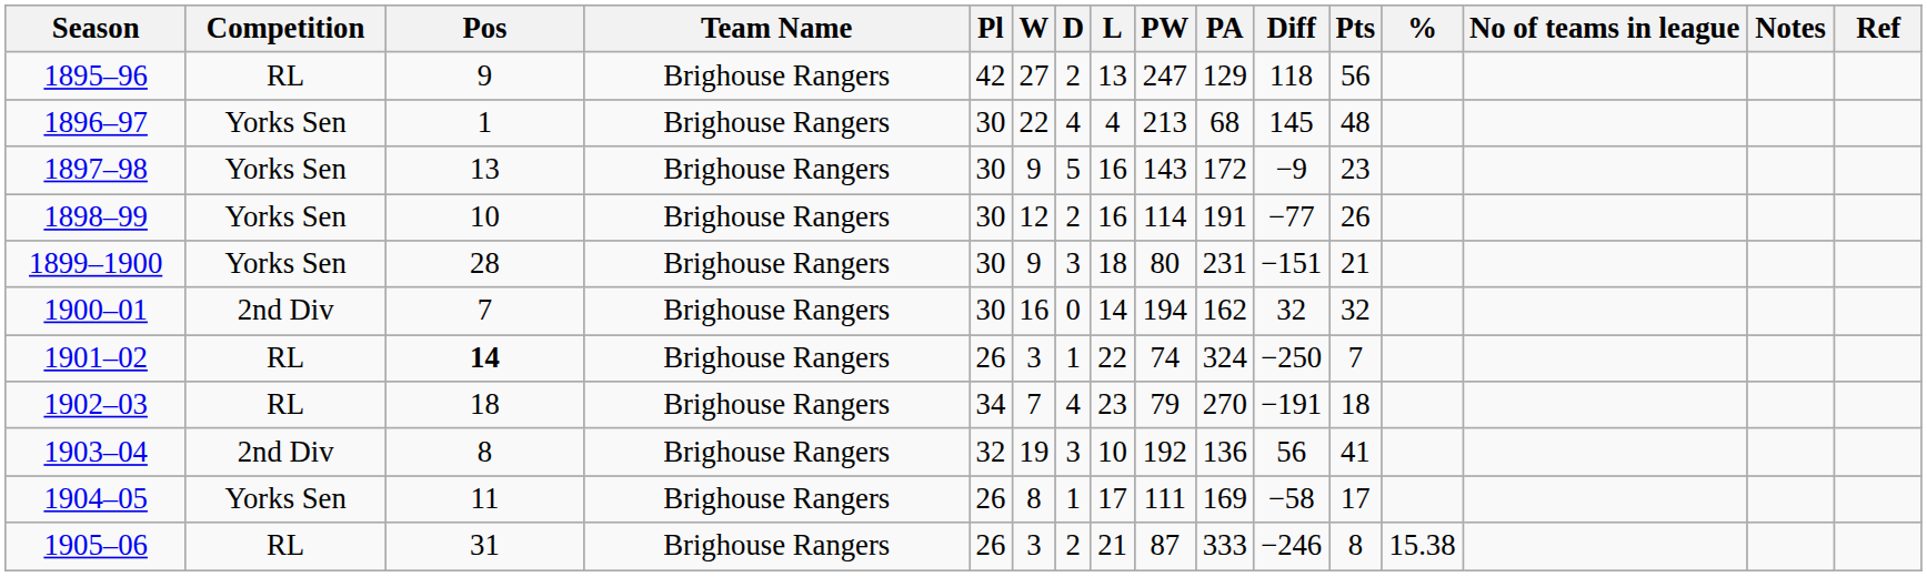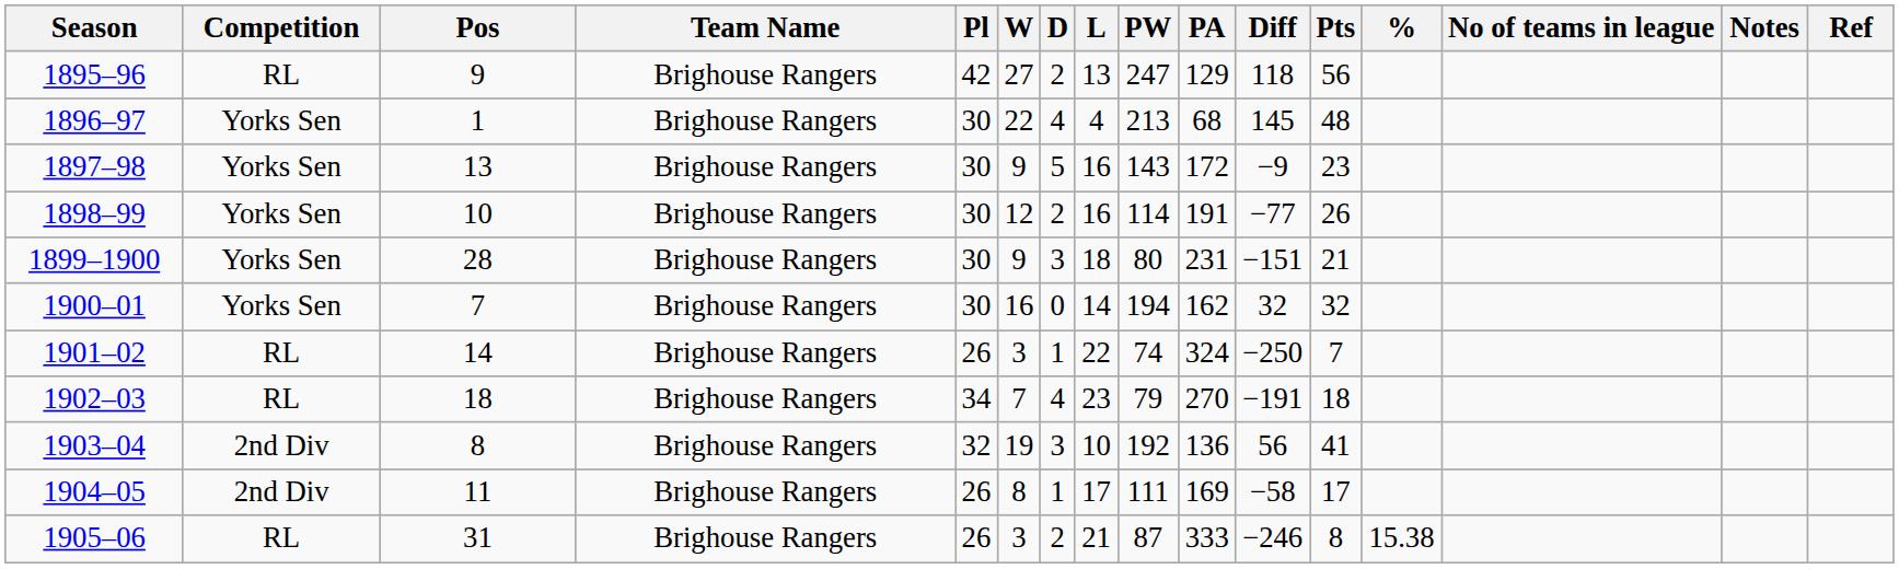 <table class="wikitable" style="text-align:center;">
 <tr>
 <th width=90 abbr="season">Season</th>
 <th width=100 abbr="Competition">Competition</th>
 <th width=100 abbr="Position">Pos</th>
 <th width=200 abbr="Club">Team Name</th>
 <th width 50 abbr="Pl">Pl</th>
 <th width 50 abbr="W">W</th>
 <th width 50 abbr="D">D</th>
 <th width 50 abbr="L">L</th>
 <th width 60 abbr="PF">PW</th>
 <th width 60 abbr="PA">PA</th>
 <th width 100 abbr="Diff">Diff</th>
 <th width 60 abbr="Pts">Pts</th>
 <th width 100 abbr="%">%</th>
 <th width 100 abbr="No of Teams">No of teams in league</th>
 <th width=40 abbr="Notes">Notes</th>
 <th width=40 abbr="Ref">Ref</th>
 </tr>
 <tr>
 <td><a href='#'>1895–96</a></td>
 <td>RL</td>
 <td>9</td>
 <td>Brighouse Rangers</td>
 <td>42</td>
 <td>27</td>
 <td>2</td>
 <td>13</td>
 <td>247</td>
 <td>129</td>
 <td>118</td>
 <td>56</td>
 <td></td>
 <td></td>
 <td></td>
 <td></td>
 </tr>
 <tr>
 <td><a href='#'>1896–97</a></td>
 <td>Yorks Sen</td>
 <td>1</td>
 <td>Brighouse Rangers</td>
 <td>30</td>
 <td>22</td>
 <td>4</td>
 <td>4</td>
 <td>213</td>
 <td>68</td>
 <td>145</td>
 <td>48</td>
 <td></td>
 <td></td>
 <td></td>
 <td></td>
 </tr>
 <tr>
 <td><a href='#'>1897–98</a></td>
 <td>Yorks Sen</td>
 <td>13</td>
 <td>Brighouse Rangers</td>
 <td>30</td>
 <td>9</td>
 <td>5</td>
 <td>16</td>
 <td>143</td>
 <td>172</td>
 <td>−9</td>
 <td>23</td>
 <td></td>
 <td></td>
 <td></td>
 <td></td>
 </tr>
 <tr>
 <td><a href='#'>1898–99</a></td>
 <td>Yorks Sen</td>
 <td>10</td>
 <td>Brighouse Rangers</td>
 <td>30</td>
 <td>12</td>
 <td>2</td>
 <td>16</td>
 <td>114</td>
 <td>191</td>
 <td>−77</td>
 <td>26</td>
 <td></td>
 <td></td>
 <td></td>
 <td></td>
 </tr>
 <tr>
 <td><a href='#'>1899–1900</a></td>
 <td>Yorks Sen</td>
 <td>28</td>
 <td>Brighouse Rangers</td>
 <td>30</td>
 <td>9</td>
 <td>3</td>
 <td>18</td>
 <td>80</td>
 <td>231</td>
 <td>−151</td>
 <td>21</td>
 <td></td>
 <td></td>
 <td></td>
 <td></td>
 </tr>
 <tr>
 <td><a href='#'>1900–01</a></td>
-<td>2nd Div</td>
+<td>Yorks Sen</td>
 <td>7</td>
 <td>Brighouse Rangers</td>
 <td>30</td>
 <td>16</td>
 <td>0</td>
 <td>14</td>
 <td>194</td>
 <td>162</td>
 <td>32</td>
 <td>32</td>
 <td></td>
 <td></td>
 <td></td>
 <td></td>
 </tr>
 <tr>
 <td><a href='#'>1901–02</a></td>
 <td>RL</td>
-<td><strong>14</strong></td>
+<td>14</td>
 <td>Brighouse Rangers</td>
 <td>26</td>
 <td>3</td>
 <td>1</td>
 <td>22</td>
 <td>74</td>
 <td>324</td>
 <td>−250</td>
 <td>7</td>
 <td></td>
 <td></td>
 <td></td>
 <td></td>
 </tr>
 <tr>
 <td><a href='#'>1902–03</a></td>
 <td>RL</td>
 <td>18</td>
 <td>Brighouse Rangers</td>
 <td>34</td>
 <td>7</td>
 <td>4</td>
 <td>23</td>
 <td>79</td>
 <td>270</td>
 <td>−191</td>
 <td>18</td>
 <td></td>
 <td></td>
 <td></td>
 <td></td>
 </tr>
 <tr>
 <td><a href='#'>1903–04</a></td>
 <td>2nd Div</td>
 <td>8</td>
 <td>Brighouse Rangers</td>
 <td>32</td>
 <td>19</td>
 <td>3</td>
 <td>10</td>
 <td>192</td>
 <td>136</td>
 <td>56</td>
 <td>41</td>
 <td></td>
 <td></td>
 <td></td>
 <td></td>
 </tr>
 <tr>
 <td><a href='#'>1904–05</a></td>
-<td>Yorks Sen</td>
+<td>2nd Div</td>
 <td>11</td>
 <td>Brighouse Rangers</td>
 <td>26</td>
 <td>8</td>
 <td>1</td>
 <td>17</td>
 <td>111</td>
 <td>169</td>
 <td>−58</td>
 <td>17</td>
 <td></td>
 <td></td>
 <td></td>
 <td></td>
 </tr>
 <tr>
 <td><a href='#'>1905–06</a></td>
 <td>RL</td>
 <td>31</td>
 <td>Brighouse Rangers</td>
 <td>26</td>
 <td>3</td>
 <td>2</td>
 <td>21</td>
 <td>87</td>
 <td>333</td>
 <td>−246</td>
 <td>8</td>
 <td>15.38</td>
 <td></td>
 <td></td>
 <td></td>
 </tr>
 </table>
